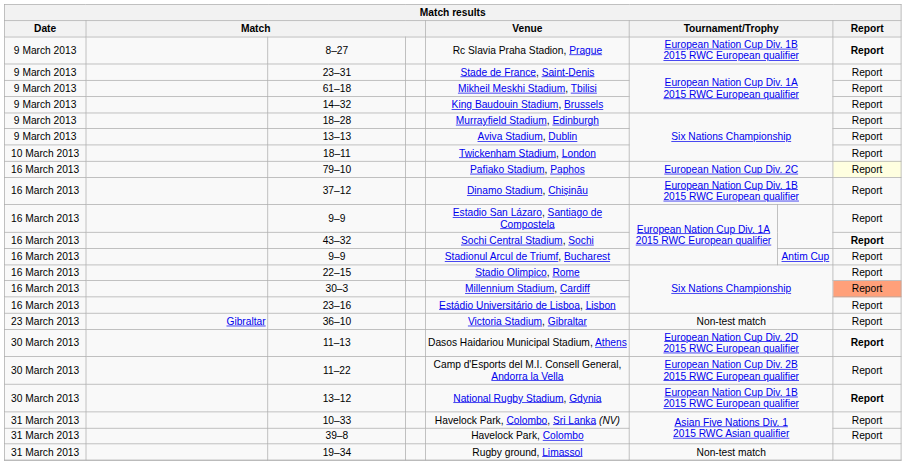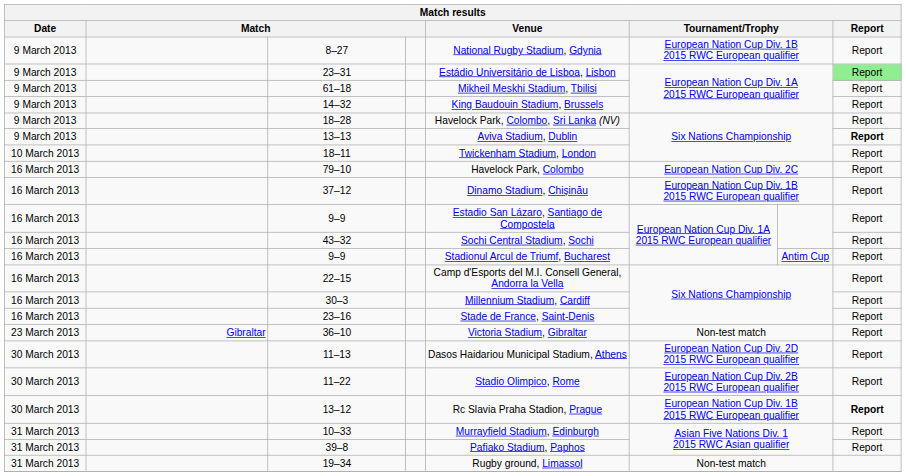 <table class="wikitable" style="font-size:90%; width:100%; text-align: center;">
 <tr>
 <th colspan=8>Match results</th>
 </tr>
 <tr>
 <th width=6%>Date</th>
 <th width=25% colspan=3>Match</th>
 <th width=15%>Venue</th>
 <th width=15% colspan=2>Tournament/Trophy</th>
 <th width=5%>Report</th>
 </tr>
 <tr>
 <td>9 March 2013</td>
 <td align=right></td>
 <td>8–27</td>
 <td align=left></td>
-<td>Rc Slavia Praha Stadion, <a href='#'>Prague</a></td>
+<td><a href='#'>National Rugby Stadium</a>, <a href='#'>Gdynia</a></td>
 <td colspan=2><a href='#'>European Nation Cup Div. 1B</a><br><a href='#'>2015 RWC European qualifier</a></td>
-<td><strong>Report</strong></td>
+<td>Report</td>
 </tr>
 <tr>
 <td>9 March 2013</td>
 <td align=right></td>
 <td>23–31</td>
 <td align=left></td>
-<td><a href='#'>Stade de France</a>, <a href='#'>Saint-Denis</a></td>
+<td><a href='#'>Estádio Universitário de Lisboa</a>, <a href='#'>Lisbon</a></td>
 <td rowspan=3 colspan=2><a href='#'>European Nation Cup Div. 1A</a><br><a href='#'>2015 RWC European qualifier</a></td>
-<td>Report</td>
+<td style="background: lightgreen;">Report</td>
 </tr>
 <tr>
 <td>9 March 2013</td>
 <td align=right></td>
 <td>61–18</td>
 <td align=left></td>
 <td><a href='#'>Mikheil Meskhi Stadium</a>, <a href='#'>Tbilisi</a></td>
 <td>Report</td>
 </tr>
 <tr>
 <td>9 March 2013</td>
 <td align=right></td>
 <td>14–32</td>
 <td align=left></td>
 <td><a href='#'>King Baudouin Stadium</a>, <a href='#'>Brussels</a></td>
 <td>Report</td>
 </tr>
 <tr>
 <td>9 March 2013</td>
 <td align=right></td>
 <td>18–28</td>
 <td align=left></td>
-<td><a href='#'>Murrayfield Stadium</a>, <a href='#'>Edinburgh</a></td>
+<td>Havelock Park, <a href='#'>Colombo</a>, <a href='#'>Sri Lanka</a> <em>(NV)</em></td>
 <td rowspan=3 colspan=2><a href='#'>Six Nations Championship</a></td>
 <td>Report</td>
 </tr>
 <tr>
 <td>9 March 2013</td>
 <td align=right></td>
 <td>13–13</td>
 <td align=left></td>
 <td><a href='#'>Aviva Stadium</a>, <a href='#'>Dublin</a></td>
-<td>Report</td>
+<td><strong>Report</strong></td>
 </tr>
 <tr>
 <td>10 March 2013</td>
 <td align=right></td>
 <td>18–11</td>
 <td align=left></td>
 <td><a href='#'>Twickenham Stadium</a>, <a href='#'>London</a></td>
 <td>Report</td>
 </tr>
 <tr>
 <td>16 March 2013</td>
 <td align=right></td>
 <td>79–10</td>
 <td align=left></td>
-<td><a href='#'>Pafiako Stadium</a>, <a href='#'>Paphos</a></td>
+<td>Havelock Park, <a href='#'>Colombo</a></td>
 <td colspan=2><a href='#'>European Nation Cup Div. 2C</a></td>
-<td style="background: lightyellow;">Report</td>
+<td>Report</td>
 </tr>
 <tr>
 <td>16 March 2013</td>
 <td align=right></td>
 <td>37–12</td>
 <td align=left></td>
 <td><a href='#'>Dinamo Stadium</a>, <a href='#'>Chișinău</a></td>
 <td colspan=2><a href='#'>European Nation Cup Div. 1B</a><br><a href='#'>2015 RWC European qualifier</a></td>
 <td>Report</td>
 </tr>
 <tr>
 <td>16 March 2013</td>
 <td align=right></td>
 <td>9–9</td>
 <td align=left></td>
 <td><a href='#'>Estadio San Lázaro</a>, <a href='#'>Santiago de Compostela</a></td>
 <td rowspan=3><a href='#'>European Nation Cup Div. 1A</a><br><a href='#'>2015 RWC European qualifier</a></td>
 <td rowspan=2></td>
 <td>Report</td>
 </tr>
 <tr>
 <td>16 March 2013</td>
 <td align=right></td>
 <td>43–32</td>
 <td align=left></td>
 <td><a href='#'>Sochi Central Stadium</a>, <a href='#'>Sochi</a></td>
-<td><strong>Report</strong></td>
+<td>Report</td>
 </tr>
 <tr>
 <td>16 March 2013</td>
 <td align=right></td>
 <td>9–9</td>
 <td align=left></td>
 <td><a href='#'>Stadionul Arcul de Triumf</a>, <a href='#'>Bucharest</a></td>
 <td><a href='#'>Antim Cup</a></td>
 <td>Report</td>
 </tr>
 <tr>
 <td>16 March 2013</td>
 <td align=right></td>
 <td>22–15</td>
 <td align=left></td>
-<td><a href='#'>Stadio Olimpico</a>, <a href='#'>Rome</a></td>
+<td>Camp d'Esports del M.I. Consell General, <a href='#'>Andorra la Vella</a></td>
 <td rowspan=3 colspan=2><a href='#'>Six Nations Championship</a></td>
 <td>Report</td>
 </tr>
 <tr>
 <td>16 March 2013</td>
 <td align=right></td>
 <td>30–3</td>
 <td align=left></td>
 <td><a href='#'>Millennium Stadium</a>, <a href='#'>Cardiff</a></td>
-<td style="background: lightsalmon;">Report</td>
+<td>Report</td>
 </tr>
 <tr>
 <td>16 March 2013</td>
 <td align=right></td>
 <td>23–16</td>
 <td align=left></td>
-<td><a href='#'>Estádio Universitário de Lisboa</a>, <a href='#'>Lisbon</a></td>
+<td><a href='#'>Stade de France</a>, <a href='#'>Saint-Denis</a></td>
 <td>Report</td>
 </tr>
 <tr>
 <td>23 March 2013</td>
 <td align=right><a href='#'>Gibraltar</a> </td>
 <td>36–10</td>
 <td align=left></td>
 <td><a href='#'>Victoria Stadium</a>, <a href='#'>Gibraltar</a></td>
 <td colspan=2>Non-test match</td>
 <td>Report</td>
 </tr>
 <tr>
 <td>30 March 2013</td>
 <td align=right></td>
 <td>11–13</td>
 <td align=left></td>
 <td>Dasos Haidariou Municipal Stadium, <a href='#'>Athens</a></td>
 <td colspan=2><a href='#'>European Nation Cup Div. 2D</a><br><a href='#'>2015 RWC European qualifier</a></td>
-<td><strong>Report</strong></td>
+<td>Report</td>
 </tr>
 <tr>
 <td>30 March 2013</td>
 <td align=right></td>
 <td>11–22</td>
 <td align=left></td>
-<td>Camp d'Esports del M.I. Consell General, <a href='#'>Andorra la Vella</a></td>
+<td><a href='#'>Stadio Olimpico</a>, <a href='#'>Rome</a></td>
 <td colspan=2><a href='#'>European Nation Cup Div. 2B</a><br><a href='#'>2015 RWC European qualifier</a></td>
 <td>Report</td>
 </tr>
 <tr>
 <td>30 March 2013</td>
 <td align=right></td>
 <td>13–12</td>
 <td align=left></td>
-<td><a href='#'>National Rugby Stadium</a>, <a href='#'>Gdynia</a></td>
+<td>Rc Slavia Praha Stadion, <a href='#'>Prague</a></td>
 <td colspan=2><a href='#'>European Nation Cup Div. 1B</a><br><a href='#'>2015 RWC European qualifier</a></td>
 <td><strong>Report</strong></td>
 </tr>
 <tr>
 <td>31 March 2013</td>
 <td align=right></td>
 <td>10–33</td>
 <td align=left></td>
-<td>Havelock Park, <a href='#'>Colombo</a>, <a href='#'>Sri Lanka</a> <em>(NV)</em></td>
+<td><a href='#'>Murrayfield Stadium</a>, <a href='#'>Edinburgh</a></td>
 <td colspan=2 rowspan=2><a href='#'>Asian Five Nations Div. 1</a><br><a href='#'>2015 RWC Asian qualifier</a></td>
 <td>Report</td>
 </tr>
 <tr>
 <td>31 March 2013</td>
 <td align=right></td>
 <td>39–8</td>
 <td align=left></td>
-<td>Havelock Park, <a href='#'>Colombo</a></td>
+<td><a href='#'>Pafiako Stadium</a>, <a href='#'>Paphos</a></td>
 <td>Report</td>
 </tr>
 <tr>
 <td>31 March 2013</td>
 <td align=right></td>
 <td>19–34</td>
 <td align=left></td>
 <td>Rugby ground, <a href='#'>Limassol</a></td>
 <td colspan=2>Non-test match</td>
 <td></td>
 </tr>
 <tr>
 </tr>
 </table>
